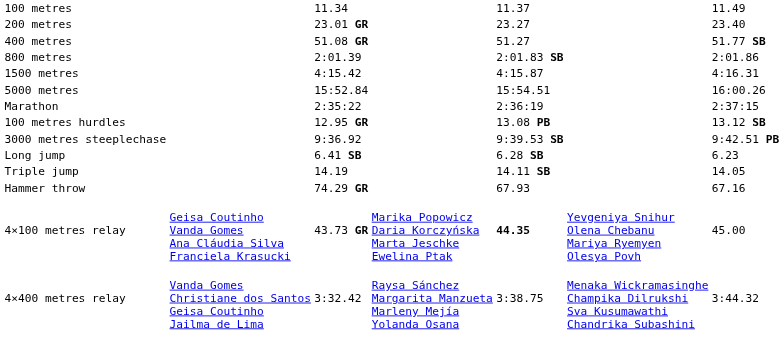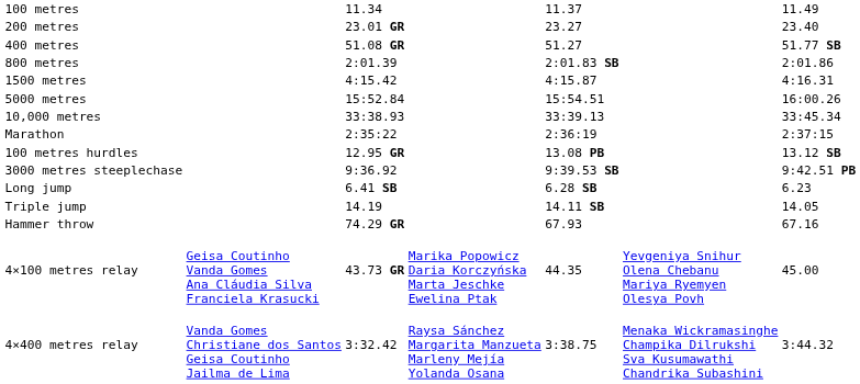 <table>
 <tr>
 <td>100 metres<br></td>
 <td></td>
 <td>11.34</td>
 <td></td>
 <td>11.37</td>
 <td></td>
 <td>11.49</td>
 </tr>
 <tr>
 <td>200 metres<br></td>
 <td></td>
 <td>23.01 <strong>GR</strong></td>
 <td></td>
 <td>23.27</td>
 <td></td>
 <td>23.40</td>
 </tr>
 <tr>
 <td>400 metres<br></td>
 <td></td>
 <td>51.08 <strong>GR</strong></td>
 <td></td>
 <td>51.27</td>
 <td></td>
 <td>51.77 <strong>SB</strong></td>
 </tr>
 <tr>
 <td>800 metres<br></td>
 <td></td>
 <td>2:01.39</td>
 <td></td>
 <td>2:01.83 <strong>SB</strong></td>
 <td></td>
 <td>2:01.86</td>
 </tr>
 <tr>
 <td>1500 metres<br></td>
 <td></td>
 <td>4:15.42</td>
 <td></td>
 <td>4:15.87</td>
 <td></td>
 <td>4:16.31</td>
 </tr>
 <tr>
 <td>5000 metres<br></td>
 <td></td>
 <td>15:52.84</td>
 <td></td>
 <td>15:54.51</td>
 <td></td>
 <td>16:00.26</td>
+</tr>
+<tr>
+<td>10,000 metres<br></td>
+<td></td>
+<td>33:38.93</td>
+<td></td>
+<td>33:39.13</td>
+<td></td>
+<td>33:45.34</td>
 </tr>
 <tr>
 <td>Marathon<br></td>
 <td></td>
 <td>2:35:22</td>
 <td></td>
 <td>2:36:19</td>
 <td></td>
 <td>2:37:15</td>
 </tr>
 <tr>
 <td>100 metres hurdles<br></td>
 <td></td>
 <td>12.95 <strong>GR</strong></td>
 <td></td>
 <td>13.08 <strong>PB</strong></td>
 <td></td>
 <td>13.12 <strong>SB</strong></td>
 </tr>
 <tr>
 <td>3000 metres steeplechase<br></td>
 <td></td>
 <td>9:36.92 </td>
 <td></td>
 <td>9:39.53 <strong>SB</strong></td>
 <td></td>
 <td>9:42.51 <strong>PB</strong></td>
 </tr>
 <tr>
 <td>Long jump<br></td>
 <td></td>
 <td>6.41 <strong>SB</strong></td>
 <td></td>
 <td>6.28 <strong>SB</strong></td>
 <td></td>
 <td>6.23</td>
 </tr>
 <tr>
 <td>Triple jump<br></td>
 <td></td>
 <td>14.19</td>
 <td></td>
 <td>14.11 <strong>SB</strong></td>
 <td></td>
 <td>14.05</td>
 </tr>
 <tr>
 <td>Hammer throw<br></td>
 <td></td>
 <td>74.29 <strong>GR</strong></td>
 <td></td>
 <td>67.93</td>
 <td></td>
 <td>67.16</td>
 </tr>
 <tr>
 <td>4×100 metres relay<br></td>
 <td valign=top><br><a href='#'>Geisa Coutinho</a><br><a href='#'>Vanda Gomes</a><br><a href='#'>Ana Cláudia Silva</a><br><a href='#'>Franciela Krasucki</a></td>
 <td>43.73 <strong>GR</strong></td>
 <td valign=top><br><a href='#'>Marika Popowicz</a><br><a href='#'>Daria Korczyńska</a><br><a href='#'>Marta Jeschke</a><br><a href='#'>Ewelina Ptak</a></td>
-<td><strong>44.35</strong></td>
+<td>44.35</td>
 <td valign=top><br><a href='#'>Yevgeniya Snihur</a><br><a href='#'>Olena Chebanu</a><br><a href='#'>Mariya Ryemyen</a><br><a href='#'>Olesya Povh</a></td>
 <td>45.00</td>
 </tr>
 <tr>
 <td>4×400 metres relay<br></td>
 <td valign=top><br><a href='#'>Vanda Gomes</a><br><a href='#'>Christiane dos Santos</a><br><a href='#'>Geisa Coutinho</a><br><a href='#'>Jailma de Lima</a></td>
 <td>3:32.42</td>
 <td valign=top><br><a href='#'>Raysa Sánchez</a><br><a href='#'>Margarita Manzueta</a><br><a href='#'>Marleny Mejía</a><br><a href='#'>Yolanda Osana</a></td>
 <td>3:38.75</td>
 <td valign=top><br><a href='#'>Menaka Wickramasinghe</a><br><a href='#'>Champika Dilrukshi</a><br><a href='#'>Sva Kusumawathi</a><br><a href='#'>Chandrika Subashini</a></td>
 <td>3:44.32</td>
 </tr>
 </table>
